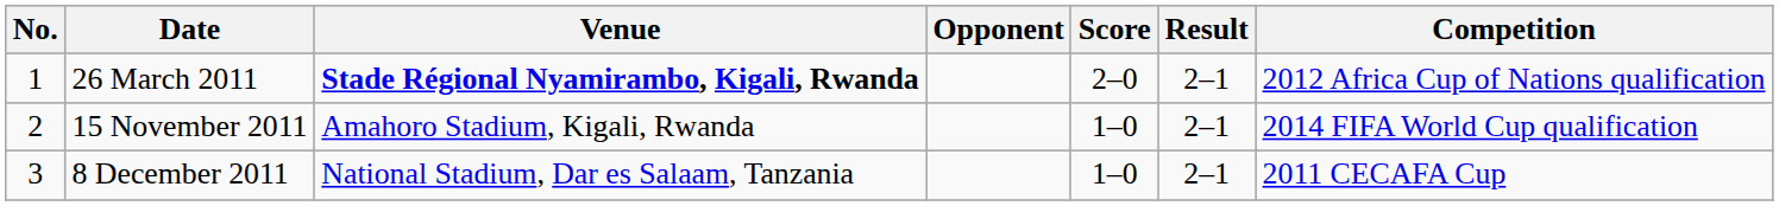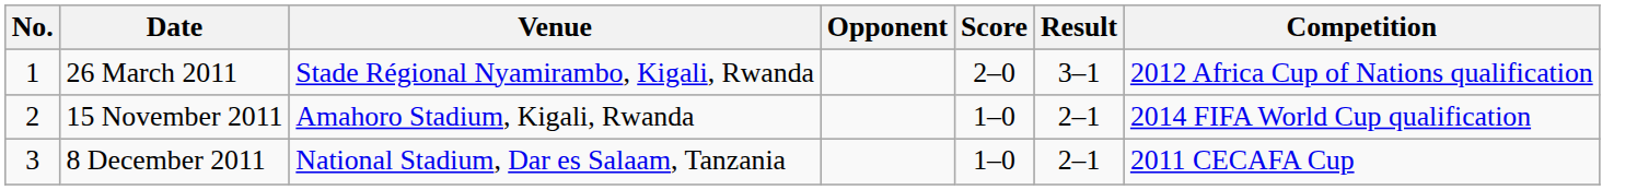 <table class="wikitable sortable">
 <tr>
 <th scope="col">No.</th>
 <th scope="col">Date</th>
 <th scope="col">Venue</th>
 <th scope="col">Opponent</th>
 <th scope="col">Score</th>
 <th scope="col">Result</th>
 <th scope="col">Competition</th>
 </tr>
 <tr>
 <td align="center">1</td>
 <td>26 March 2011</td>
-<td><strong><a href='#'>Stade Régional Nyamirambo</a>, <a href='#'>Kigali</a>, Rwanda</strong></td>
+<td><a href='#'>Stade Régional Nyamirambo</a>, <a href='#'>Kigali</a>, Rwanda</td>
 <td></td>
 <td align="center">2–0</td>
-<td align="center">2–1</td>
+<td align="center">3–1</td>
 <td><a href='#'>2012 Africa Cup of Nations qualification</a></td>
 </tr>
 <tr>
 <td align="center">2</td>
 <td>15 November 2011</td>
 <td><a href='#'>Amahoro Stadium</a>, Kigali, Rwanda</td>
 <td></td>
 <td align="center">1–0</td>
 <td align="center">2–1</td>
 <td><a href='#'>2014 FIFA World Cup qualification</a></td>
 </tr>
 <tr>
 <td align="center">3</td>
 <td>8 December 2011</td>
 <td><a href='#'>National Stadium</a>, <a href='#'>Dar es Salaam</a>, Tanzania</td>
 <td></td>
 <td align="center">1–0</td>
 <td align="center">2–1</td>
 <td><a href='#'>2011 CECAFA Cup</a></td>
 </tr>
 </table>
